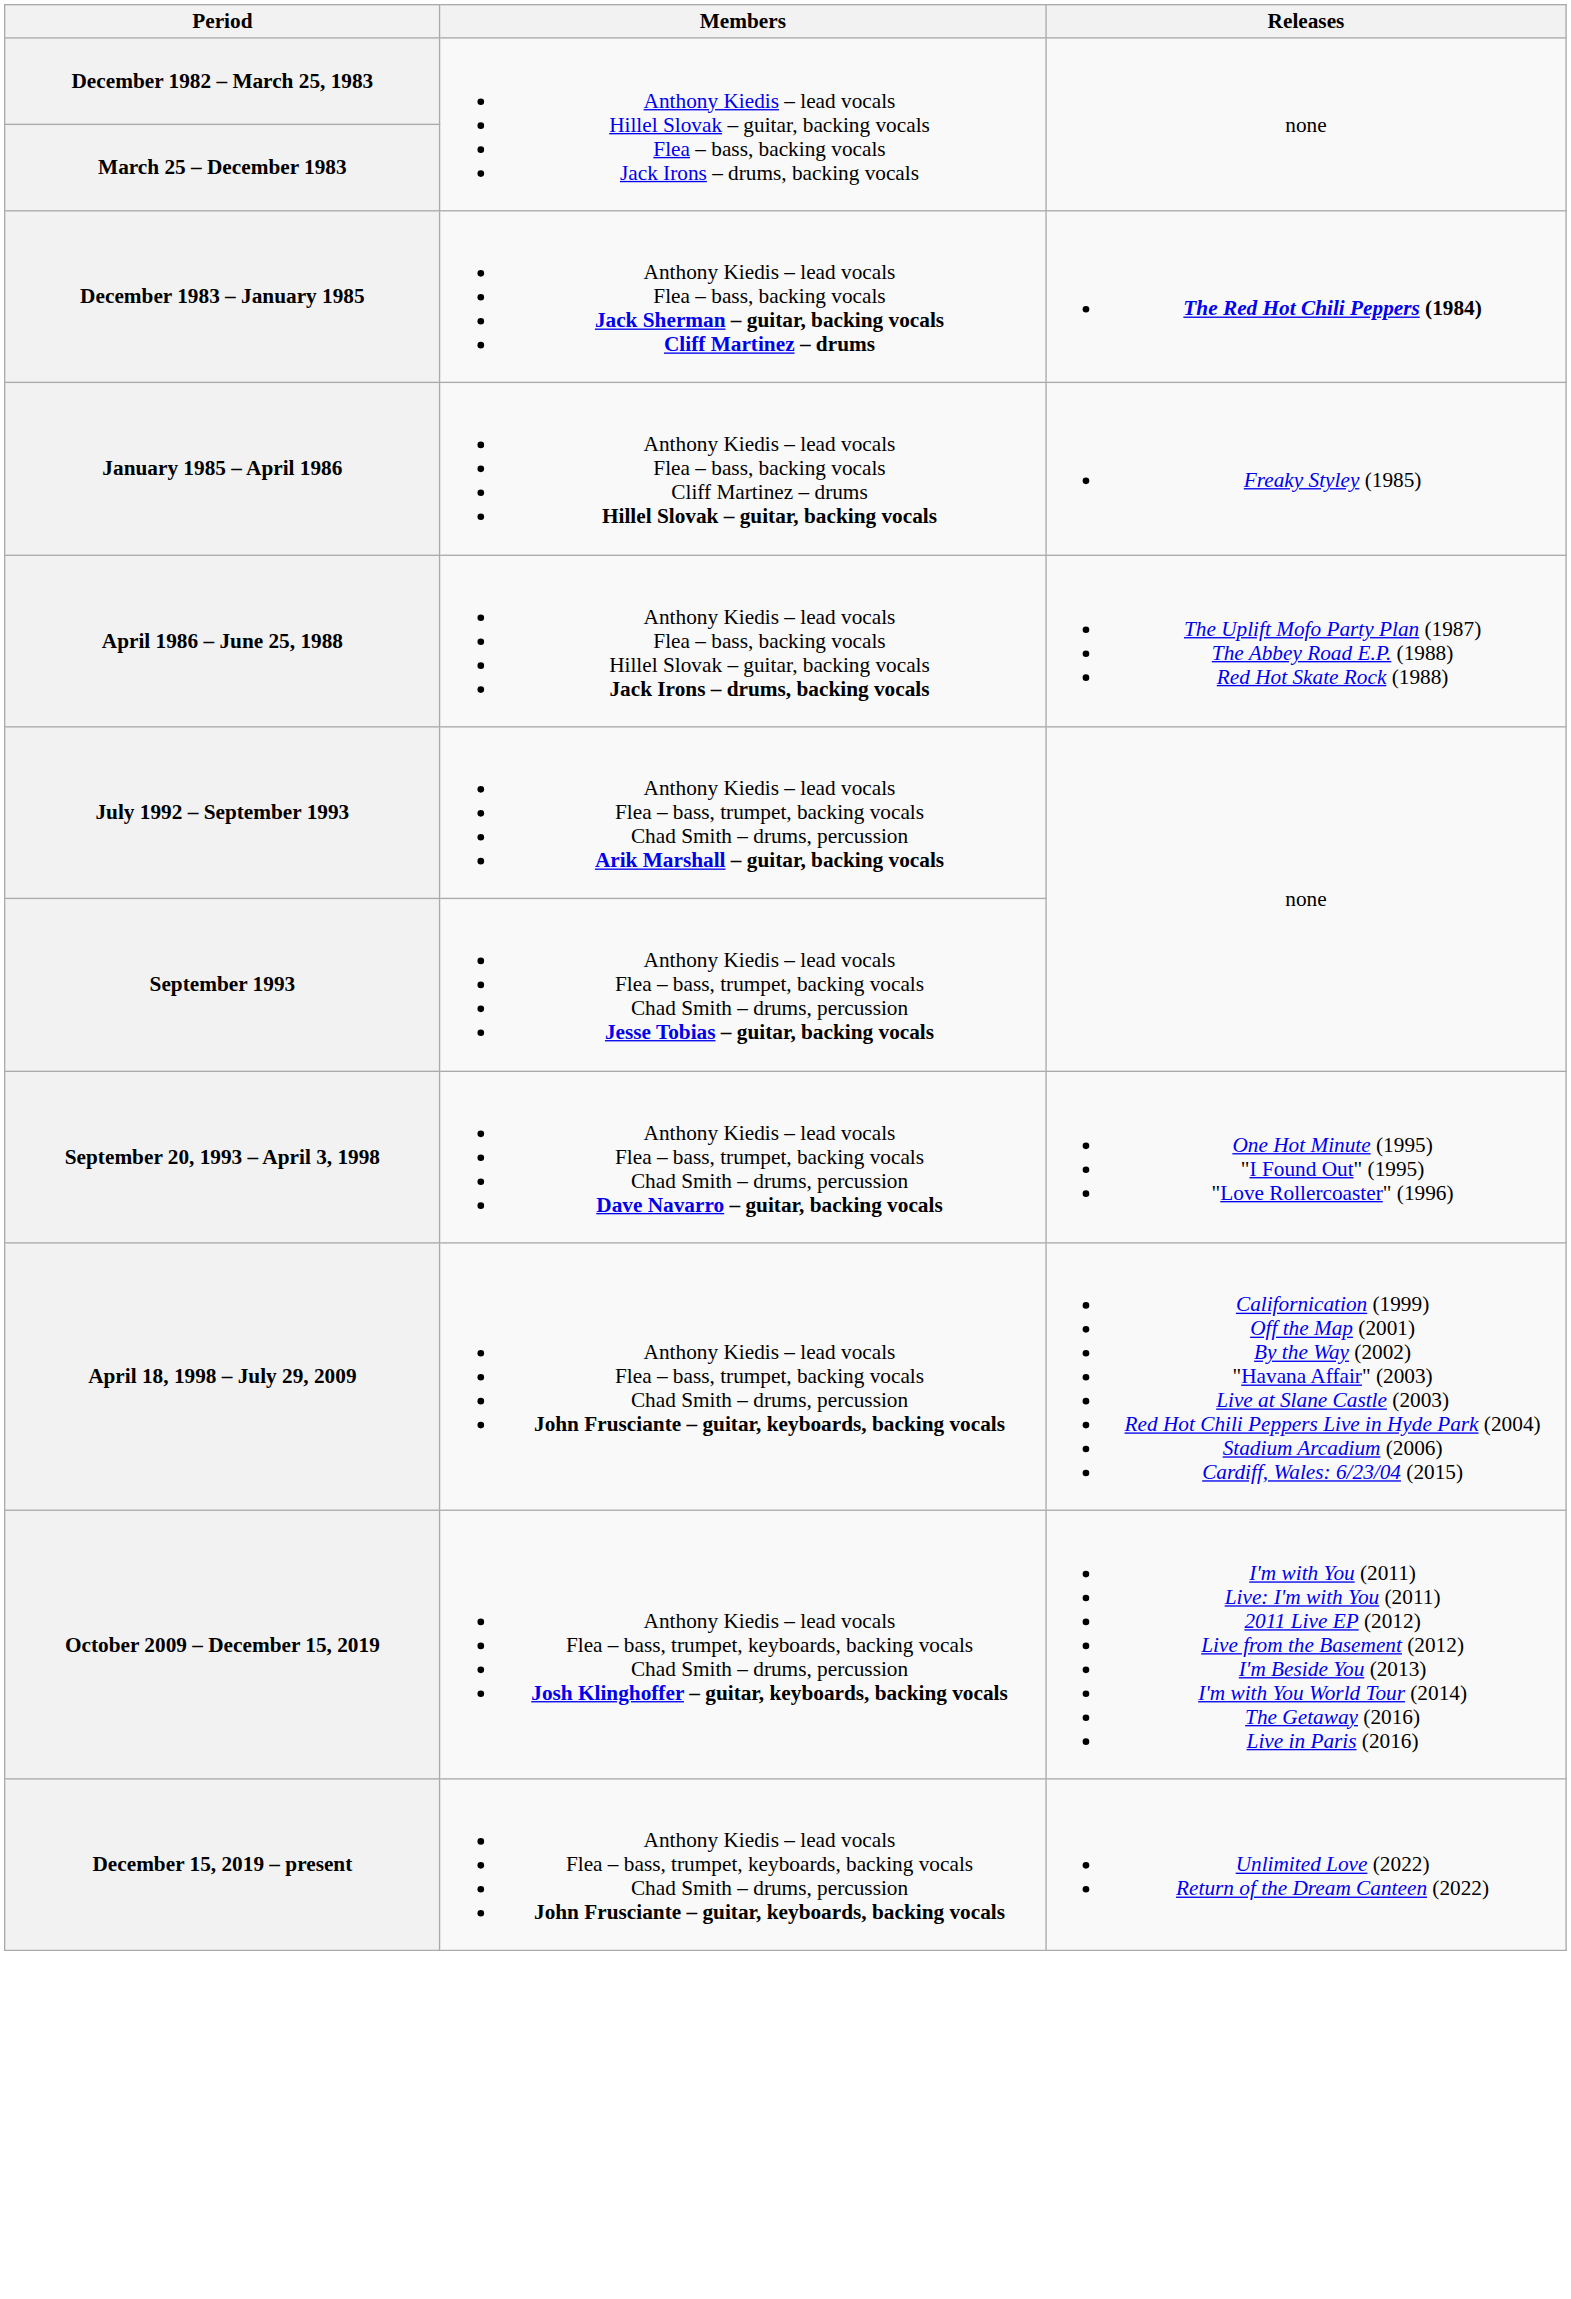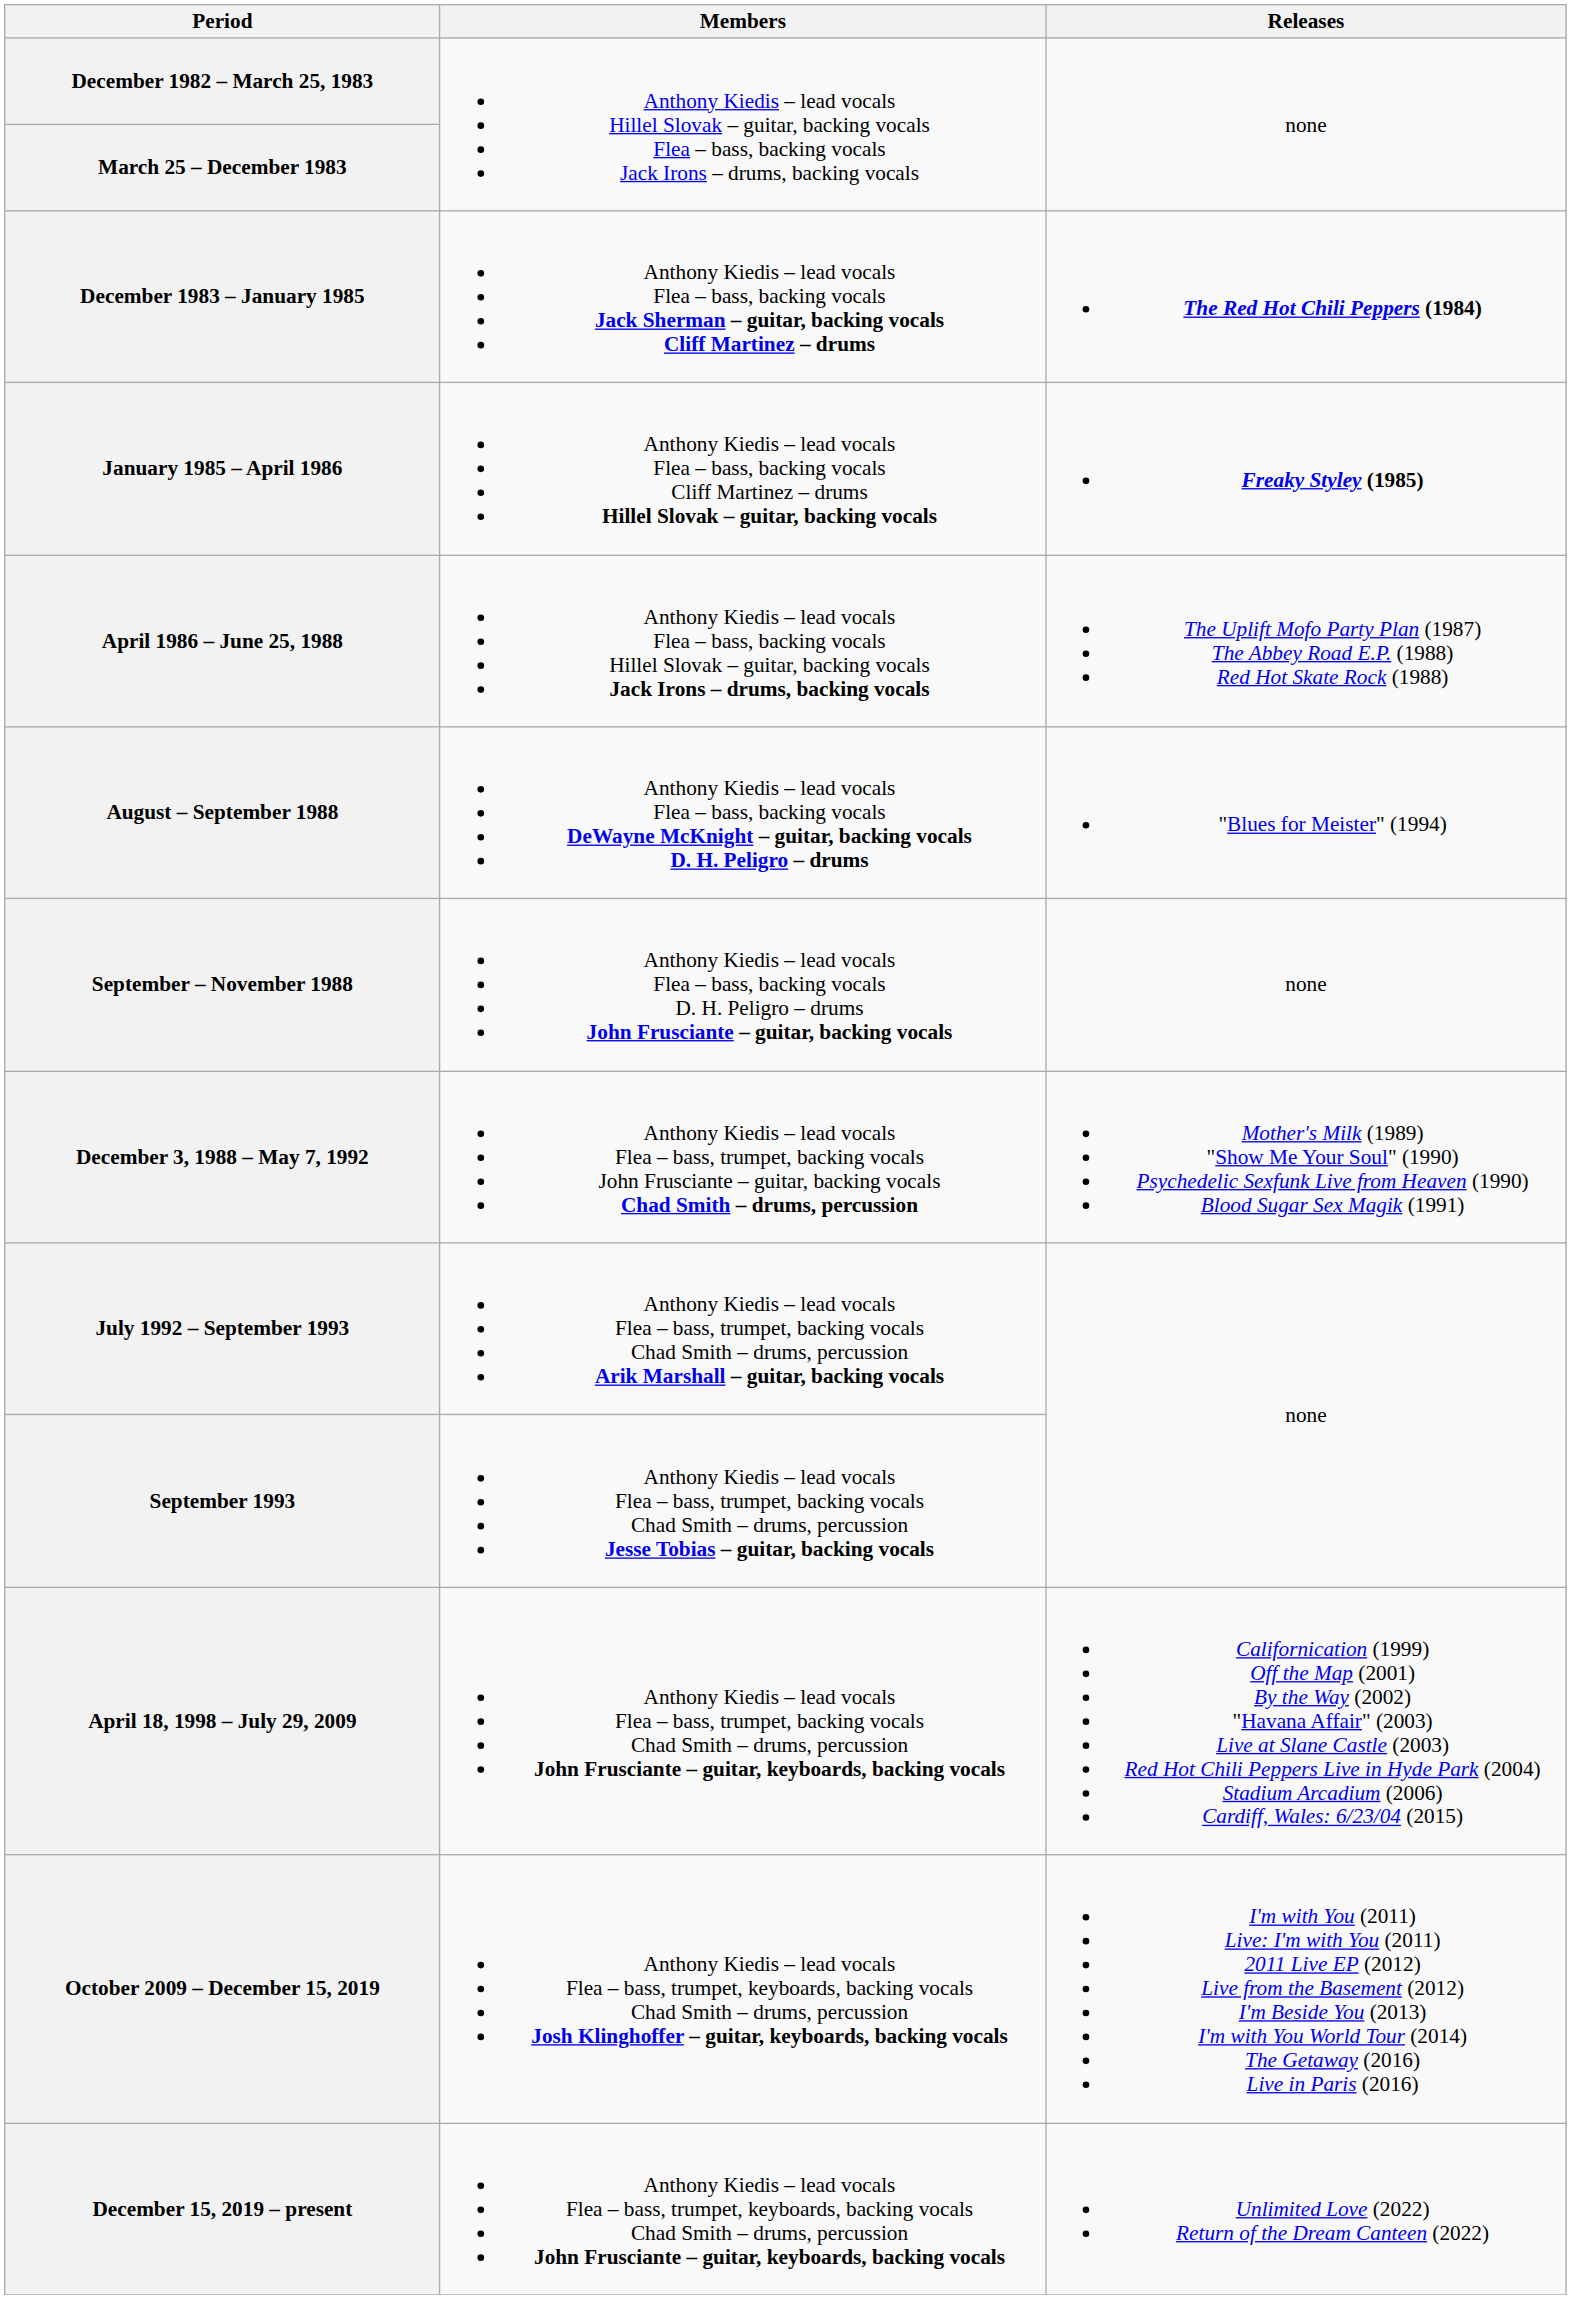 <table class="wikitable plainrowheaders" style="text-align:center;">
 <tr>
 <th scope="col" style="width:20em;">Period</th>
 <th scope="col" style="width:28em;">Members</th>
 <th scope="col" style="width:24em;">Releases</th>
 </tr>
 <tr>
 <th scope="col">December 1982 – March 25, 1983<br></th>
 <td rowspan="2"><br><ul><li><a href='#'>Anthony Kiedis</a> – lead vocals</li><li><a href='#'>Hillel Slovak</a> – guitar, backing vocals</li><li><a href='#'>Flea</a> – bass, backing vocals</li><li><a href='#'>Jack Irons</a> – drums, backing vocals</li></ul></td>
 <td rowspan="2">none</td>
 </tr>
 <tr>
 <th scope="col">March 25 – December 1983</th>
 </tr>
 <tr>
 <th scope="col">December 1983 – January 1985</th>
 <td><br><ul><li>Anthony Kiedis – lead vocals</li><li>Flea – bass, backing vocals</li><li><strong><a href='#'>Jack Sherman</a> – guitar, backing vocals</strong></li><li><strong><a href='#'>Cliff Martinez</a> – drums</strong></li></ul></td>
 <td><strong><br><ul><li><em><a href='#'>The Red Hot Chili Peppers</a></em> (1984)</li></ul></strong></td>
 </tr>
 <tr>
 <th scope="col">January 1985 – April 1986</th>
 <td><br><ul><li>Anthony Kiedis – lead vocals</li><li>Flea – bass, backing vocals</li><li>Cliff Martinez – drums</li><li><strong>Hillel Slovak – guitar, backing vocals</strong></li></ul></td>
-<td><br><ul><li><em><a href='#'>Freaky Styley</a></em> (1985)</li></ul></td>
+<td><strong><br><ul><li><em><a href='#'>Freaky Styley</a></em> (1985)</li></ul></strong></td>
 </tr>
 <tr>
 <th scope="col">April 1986 – June 25, 1988</th>
 <td><br><ul><li>Anthony Kiedis – lead vocals</li><li>Flea – bass, backing vocals</li><li>Hillel Slovak – guitar, backing vocals</li><li><strong>Jack Irons – drums, backing vocals</strong></li></ul></td>
 <td><br><ul><li><em><a href='#'>The Uplift Mofo Party Plan</a></em> (1987)</li><li><em><a href='#'>The Abbey Road E.P.</a></em> (1988)</li><li><em><a href='#'>Red Hot Skate Rock</a></em> (1988)</li></ul></td>
+</tr>
+<tr>
+<th scope="col">August – September 1988</th>
+<td><br><ul><li>Anthony Kiedis – lead vocals</li><li>Flea – bass, backing vocals</li><li><strong><a href='#'>DeWayne McKnight</a> – guitar, backing vocals</strong></li><li><strong><a href='#'>D. H. Peligro</a> – drums</strong></li></ul></td>
+<td><br><ul><li>"<a href='#'>Blues for Meister</a>" (1994)</li></ul></td>
+</tr>
+<tr>
+<th scope="col">September – November 1988</th>
+<td><br><ul><li>Anthony Kiedis – lead vocals</li><li>Flea – bass, backing vocals</li><li>D. H. Peligro – drums</li><li><strong><a href='#'>John Frusciante</a> – guitar, backing vocals</strong></li></ul></td>
+<td>none</td>
+</tr>
+<tr>
+<th scope="col">December 3, 1988 – May 7, 1992</th>
+<td><br><ul><li>Anthony Kiedis – lead vocals</li><li>Flea – bass, trumpet, backing vocals</li><li>John Frusciante – guitar, backing vocals</li><li><strong><a href='#'>Chad Smith</a> – drums, percussion</strong></li></ul></td>
+<td><br><ul><li><em><a href='#'>Mother's Milk</a></em> (1989)</li><li>"<a href='#'>Show Me Your Soul</a>" (1990)</li><li><em><a href='#'>Psychedelic Sexfunk Live from Heaven</a></em> (1990)</li><li><em><a href='#'>Blood Sugar Sex Magik</a></em> (1991)</li></ul></td>
 </tr>
 <tr>
 <th scope="col">July 1992 – September 1993</th>
 <td><br><ul><li>Anthony Kiedis – lead vocals</li><li>Flea – bass, trumpet, backing vocals</li><li>Chad Smith – drums, percussion</li><li><strong><a href='#'>Arik Marshall</a> – guitar, backing vocals</strong></li></ul></td>
 <td rowspan="2">none</td>
 </tr>
 <tr>
 <th scope="col">September 1993</th>
 <td><br><ul><li>Anthony Kiedis – lead vocals</li><li>Flea – bass, trumpet, backing vocals</li><li>Chad Smith – drums, percussion</li><li><strong><a href='#'>Jesse Tobias</a> – guitar, backing vocals</strong></li></ul></td>
-</tr>
-<tr>
-<th scope="col">September 20, 1993 – April 3, 1998</th>
-<td><br><ul><li>Anthony Kiedis – lead vocals</li><li>Flea – bass, trumpet, backing vocals</li><li>Chad Smith – drums, percussion</li><li><strong><a href='#'>Dave Navarro</a> – guitar, backing vocals</strong></li></ul></td>
-<td><br><ul><li><em><a href='#'>One Hot Minute</a></em> (1995)</li><li>"<a href='#'>I Found Out</a>" (1995)</li><li>"<a href='#'>Love Rollercoaster</a>" (1996)</li></ul></td>
 </tr>
 <tr>
 <th scope="col">April 18, 1998 – July 29, 2009</th>
 <td><br><ul><li>Anthony Kiedis – lead vocals</li><li>Flea – bass, trumpet, backing vocals</li><li>Chad Smith – drums, percussion</li><li><strong>John Frusciante – guitar, keyboards, backing vocals</strong></li></ul></td>
 <td><br><ul><li><em><a href='#'>Californication</a></em> (1999)</li><li><em><a href='#'>Off the Map</a></em> (2001)</li><li><em><a href='#'>By the Way</a></em> (2002)</li><li>"<a href='#'>Havana Affair</a>" (2003)</li><li><em><a href='#'>Live at Slane Castle</a></em> (2003)</li><li><em><a href='#'>Red Hot Chili Peppers Live in Hyde Park</a></em> (2004)</li><li><em><a href='#'>Stadium Arcadium</a></em> (2006)</li><li><em><a href='#'>Cardiff, Wales: 6/23/04</a></em> (2015)</li></ul></td>
 </tr>
 <tr>
 <th scope="col">October 2009 – December 15, 2019</th>
 <td><br><ul><li>Anthony Kiedis – lead vocals</li><li>Flea – bass, trumpet, keyboards, backing vocals</li><li>Chad Smith – drums, percussion</li><li><strong><a href='#'>Josh Klinghoffer</a> – guitar, keyboards, backing vocals</strong></li></ul></td>
 <td><br><ul><li><em><a href='#'>I'm with You</a></em> (2011)</li><li><em><a href='#'>Live: I'm with You</a></em> (2011)</li><li><em><a href='#'>2011 Live EP</a></em> (2012)</li><li><em><a href='#'>Live from the Basement</a></em> (2012)</li><li><em><a href='#'>I'm Beside You</a></em> (2013)</li><li><em><a href='#'>I'm with You World Tour</a></em> (2014)</li><li><em><a href='#'>The Getaway</a></em> (2016)</li><li><em><a href='#'>Live in Paris</a></em> (2016)</li></ul></td>
 </tr>
 <tr>
 <th scope="col">December 15, 2019 – present</th>
 <td><br><ul><li>Anthony Kiedis – lead vocals</li><li>Flea – bass, trumpet, keyboards, backing vocals</li><li>Chad Smith – drums, percussion</li><li><strong>John Frusciante – guitar, keyboards, backing vocals</strong></li></ul></td>
 <td><br><ul><li><em><a href='#'>Unlimited Love</a></em> (2022)</li><li><em><a href='#'>Return of the Dream Canteen</a></em> (2022)</li></ul></td>
 </tr>
 </table>
